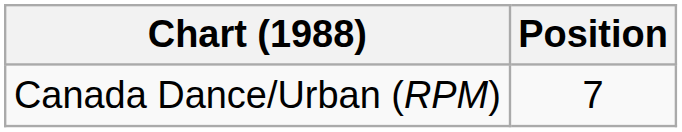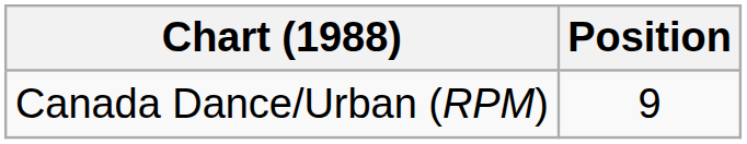 <table class="wikitable sortable">
 <tr>
 <th>Chart (1988)</th>
 <th>Position</th>
 </tr>
 <tr>
 <td>Canada Dance/Urban (<em>RPM</em>)</td>
-<td align="center">7</td>
+<td align="center">9</td>
 </tr>
 </table>
